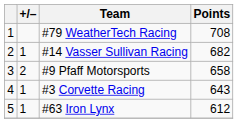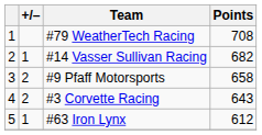 <table class="wikitable" style="font-size: 95%;">
 <tr>
 <th scope="col"></th>
 <th scope="col">+/–</th>
 <th scope="col">Team</th>
 <th scope="col">Points</th>
 </tr>
 <tr>
 <td align=center>1</td>
 <td align="left"></td>
 <td> #79 <a href='#'>WeatherTech Racing</a></td>
 <td align=right>708</td>
 </tr>
 <tr>
 <td align=center>2</td>
 <td align="left"> 1</td>
 <td> #14 <a href='#'>Vasser Sullivan Racing</a></td>
 <td align=right>682</td>
 </tr>
 <tr>
 <td align=center>3</td>
 <td align="left"> 2</td>
 <td> #9 Pfaff Motorsports</td>
 <td align=right>658</td>
 </tr>
 <tr>
 <td align=center>4</td>
-<td align="left"> 1</td>
+<td align="left"> 2</td>
 <td> #3 <a href='#'>Corvette Racing</a></td>
 <td align=right>643</td>
 </tr>
 <tr>
 <td align=center>5</td>
 <td align="left"> 1</td>
 <td> #63 <a href='#'>Iron Lynx</a></td>
 <td align=right>612</td>
 </tr>
 <tr>
 </tr>
 </table>
